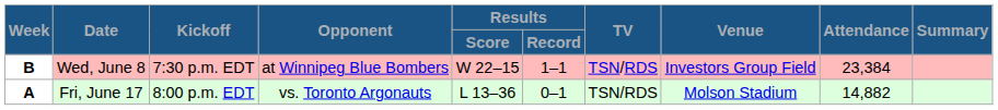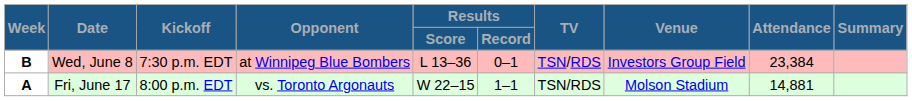 <table class="wikitable" style="font-size: 95%;">
 <tr>
 <th style="background:#1A5484;color:#A9AFB5;" rowspan=2>Week</th>
 <th style="background:#1A5484;color:#A9AFB5;" rowspan=2>Date</th>
 <th style="background:#1A5484;color:#A9AFB5;" rowspan=2>Kickoff</th>
 <th style="background:#1A5484;color:#A9AFB5;" rowspan=2>Opponent</th>
 <th style="background:#1A5484;color:#A9AFB5;" colspan=2>Results</th>
 <th style="background:#1A5484;color:#A9AFB5;" rowspan=2>TV</th>
 <th style="background:#1A5484;color:#A9AFB5;" rowspan=2>Venue</th>
 <th style="background:#1A5484;color:#A9AFB5;" rowspan=2>Attendance</th>
 <th style="background:#1A5484;color:#A9AFB5;" rowspan=2>Summary</th>
 </tr>
 <tr>
 <th style="background:#1A5484;color:#A9AFB5;">Score</th>
 <th style="background:#1A5484;color:#A9AFB5;">Record</th>
 </tr>
 <tr align="center" bgcolor="#ffbbbb">
 <td style="text-align:center; background:white;"><span><strong>B</strong></span></td>
 <td align="center">Wed, June 8</td>
 <td align="center">7:30 p.m. EDT</td>
 <td align="center">at <a href='#'>Winnipeg Blue Bombers</a></td>
-<td align="center">W 22–15</td>
-<td align="center">1–1</td>
+<td align="center">L 13–36</td>
+<td align="center">0–1</td>
 <td align="center"><a href='#'>TSN</a>/<a href='#'>RDS</a></td>
 <td align="center"><a href='#'>Investors Group Field</a></td>
 <td align="center">23,384</td>
 <td align="center"></td>
 </tr>
 <tr align="center" bgcolor="#ddffdd">
 <td style="text-align:center; background:white;"><span><strong>A</strong></span></td>
 <td align="center">Fri, June 17</td>
 <td align="center">8:00 p.m. <a href='#'>EDT</a></td>
 <td align="center">vs. <a href='#'>Toronto Argonauts</a></td>
-<td align="center">L 13–36</td>
-<td align="center">0–1</td>
+<td align="center">W 22–15</td>
+<td align="center">1–1</td>
 <td align="center">TSN/RDS</td>
 <td align="center"><a href='#'>Molson Stadium</a></td>
-<td align="center">14,882</td>
+<td align="center">14,881</td>
 <td align="center"></td>
 </tr>
 </table>
